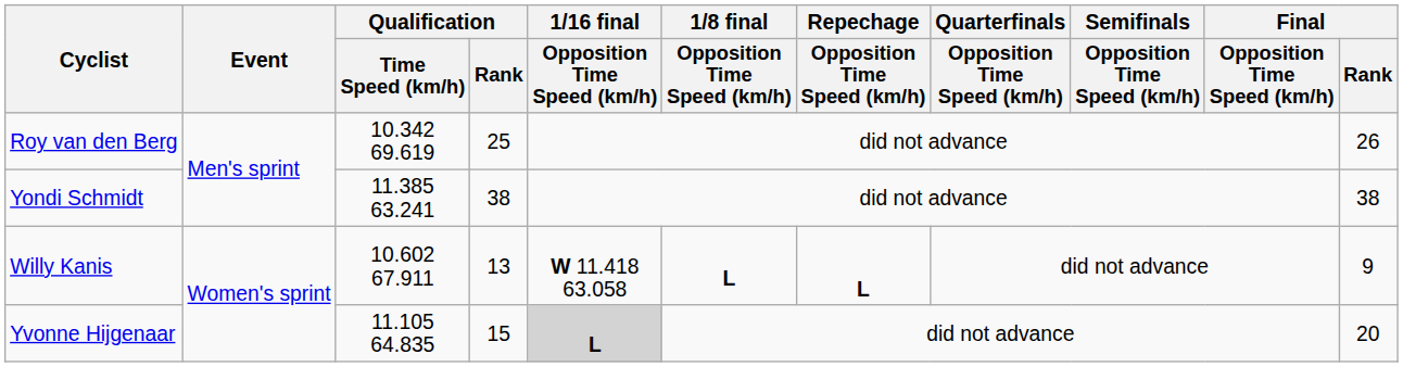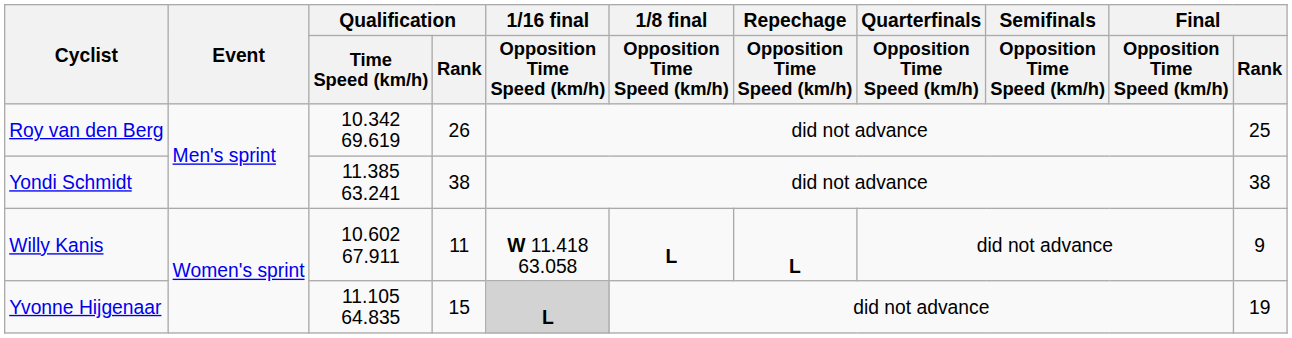 <table class="wikitable" style="font-size:90%">
 <tr>
 <th rowspan=2>Cyclist</th>
 <th rowspan=2>Event</th>
 <th colspan=2>Qualification</th>
 <th>1/16 final</th>
 <th>1/8 final</th>
 <th>Repechage</th>
 <th>Quarterfinals</th>
 <th>Semifinals</th>
 <th colspan=2>Final</th>
 </tr>
 <tr style="font-size:95%">
 <th>Time<br>Speed (km/h)</th>
 <th>Rank</th>
 <th>Opposition<br>Time<br>Speed (km/h)</th>
 <th>Opposition<br>Time<br>Speed (km/h)</th>
 <th>Opposition<br>Time<br>Speed (km/h)</th>
 <th>Opposition<br>Time<br>Speed (km/h)</th>
 <th>Opposition<br>Time<br>Speed (km/h)</th>
 <th>Opposition<br>Time<br>Speed (km/h)</th>
 <th>Rank</th>
 </tr>
 <tr align=center>
 <td align=left><a href='#'>Roy van den Berg</a></td>
 <td align=left rowspan=2><a href='#'>Men's sprint</a></td>
 <td>10.342<br>69.619</td>
+<td>26</td>
+<td colspan=6>did not advance</td>
 <td>25</td>
-<td colspan=6>did not advance</td>
-<td>26</td>
 </tr>
 <tr align=center>
 <td align=left><a href='#'>Yondi Schmidt</a></td>
 <td>11.385<br>63.241</td>
 <td>38</td>
 <td colspan=6>did not advance</td>
 <td>38</td>
 </tr>
 <tr align=center>
 <td align=left><a href='#'>Willy Kanis</a></td>
 <td align=left rowspan=2><a href='#'>Women's sprint</a></td>
 <td>10.602<br>67.911</td>
-<td>13</td>
+<td>11</td>
 <td><br><strong>W</strong> 11.418<br>63.058</td>
 <td><br><strong>L</strong></td>
 <td><br><br><strong>L</strong></td>
 <td colspan=3>did not advance</td>
 <td>9</td>
 </tr>
 <tr align=center>
 <td align=left><a href='#'>Yvonne Hijgenaar</a></td>
 <td>11.105<br>64.835</td>
 <td>15</td>
 <td style="background: lightgrey;"><br><strong>L</strong></td>
 <td colspan=5>did not advance</td>
-<td>20</td>
+<td>19</td>
 </tr>
 </table>
